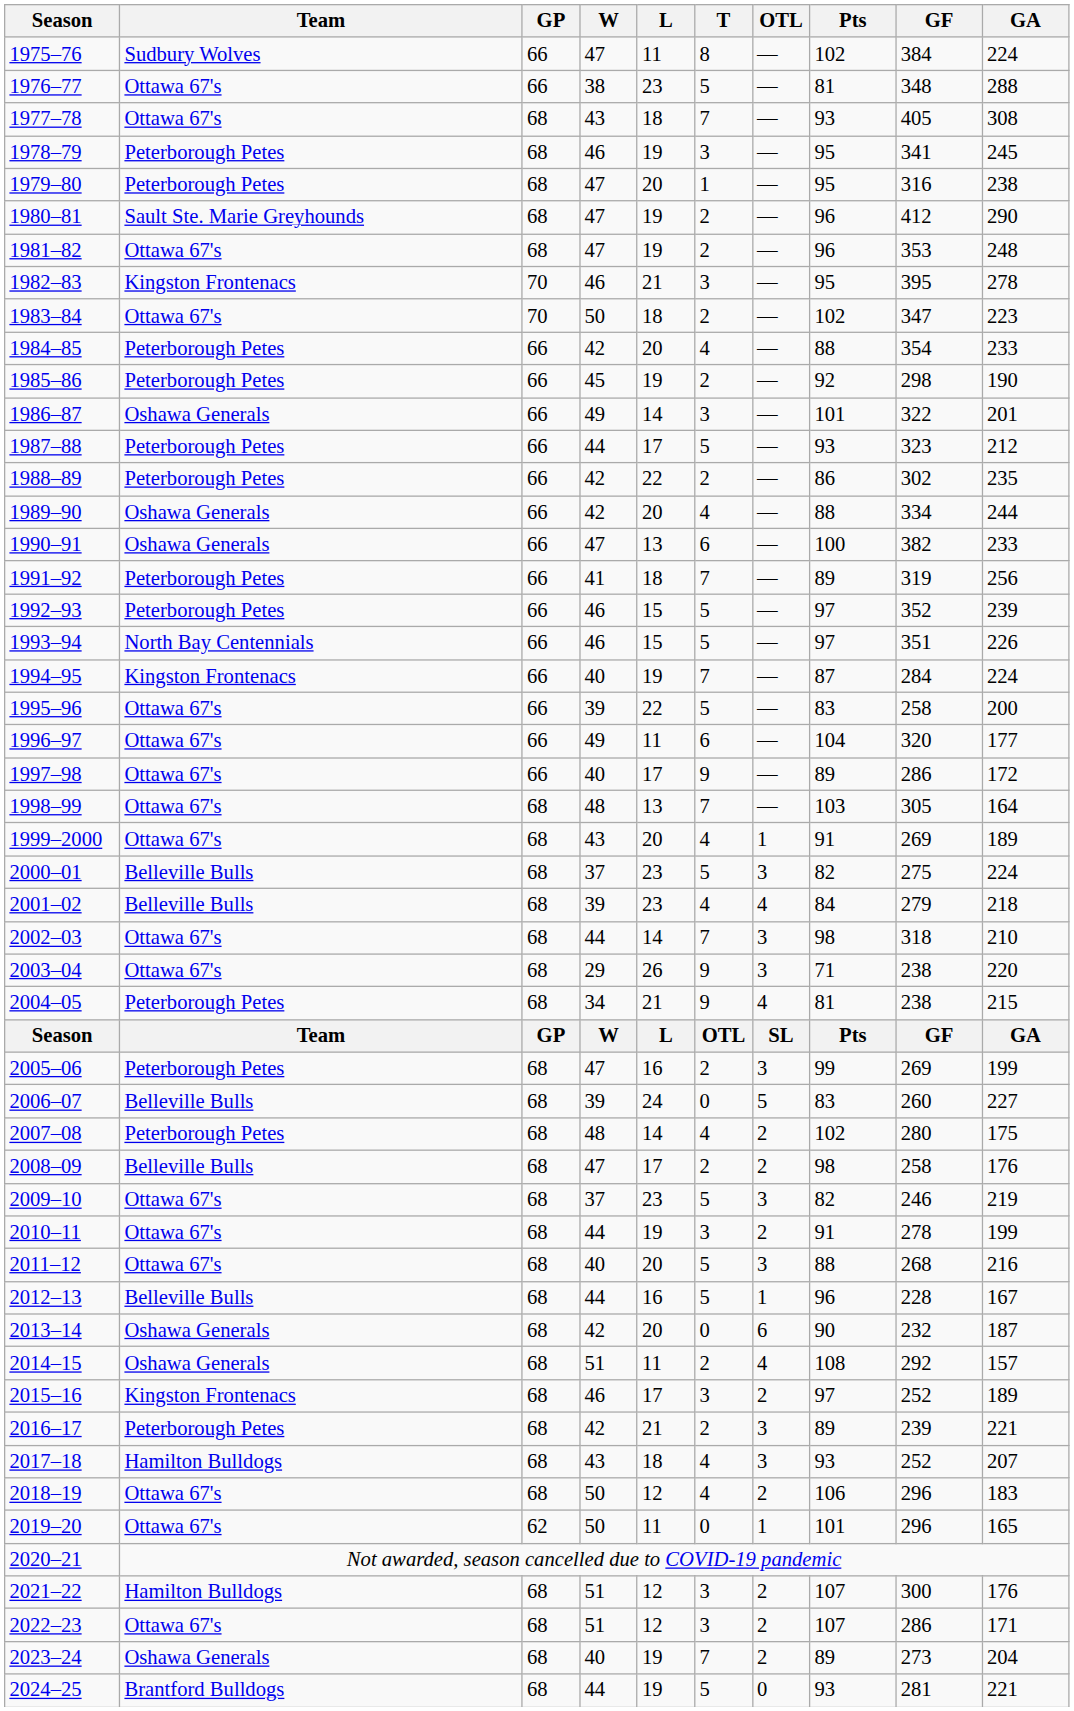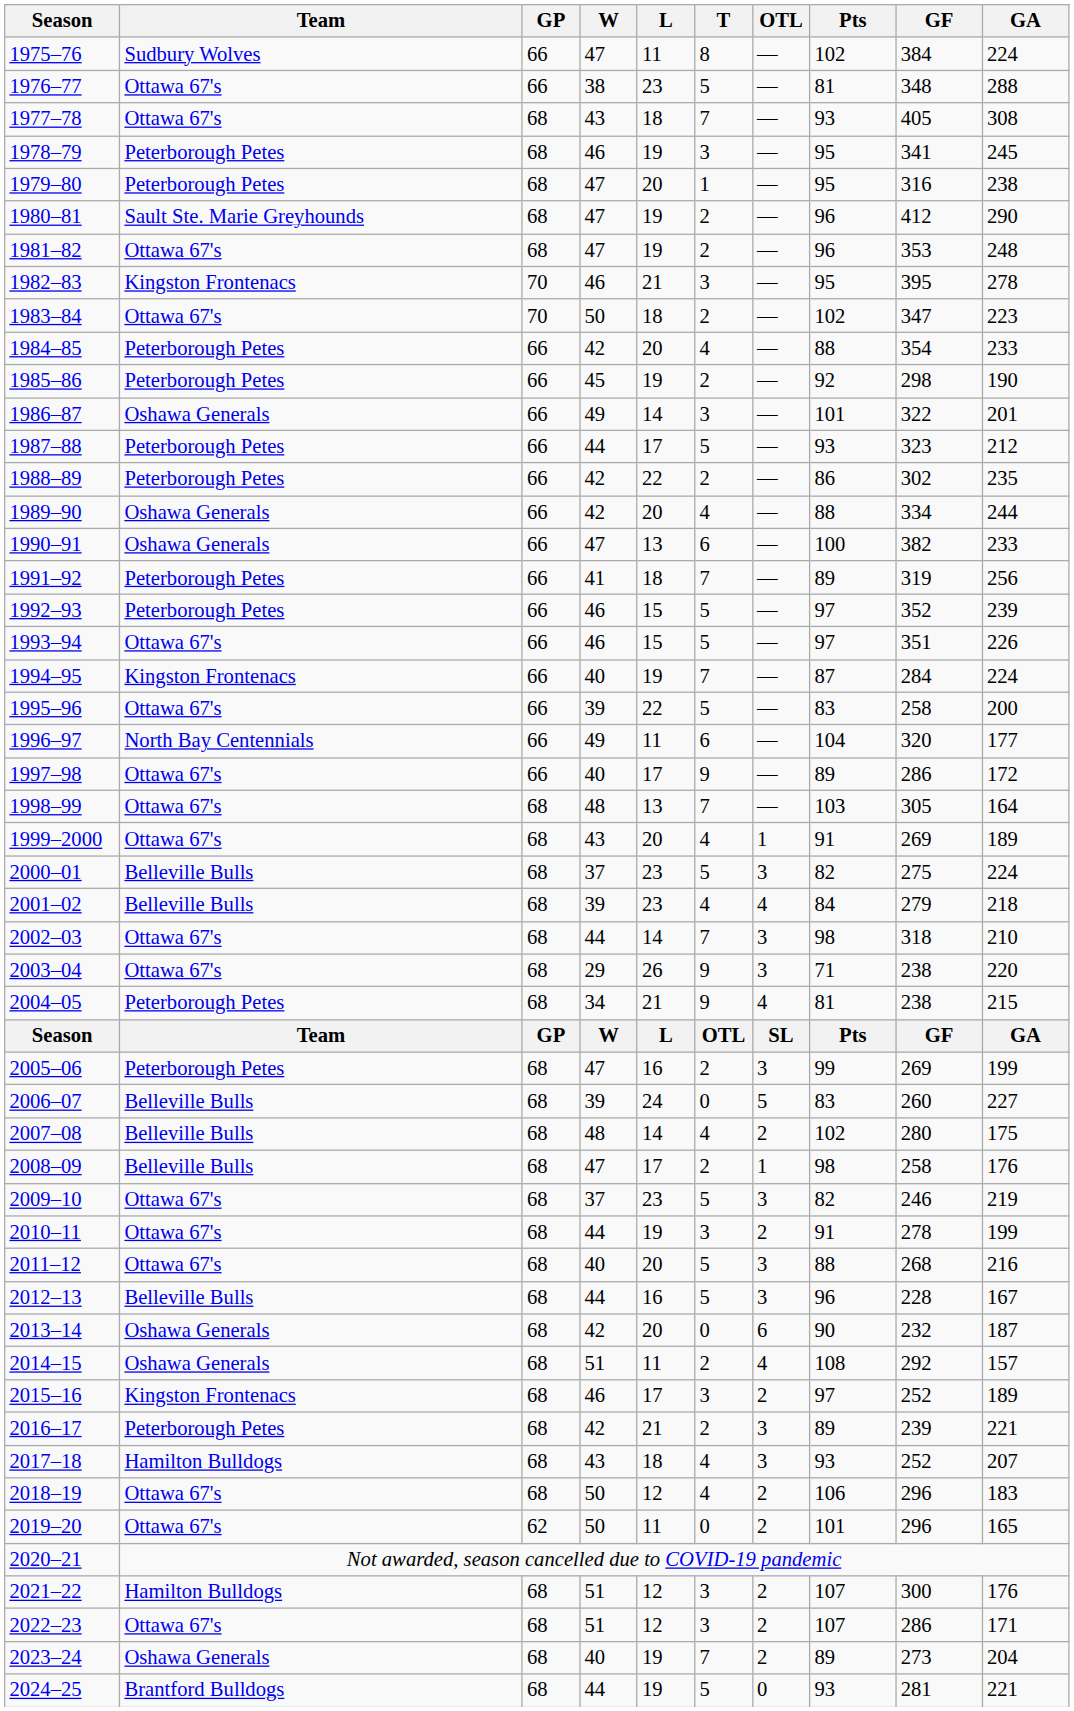 <table class="wikitable">
 <tr>
 <th width="10%">Season</th>
 <th width="35%">Team</th>
 <th width="5%">GP</th>
 <th width="5%">W</th>
 <th width="5%">L</th>
 <th width="5%">T</th>
 <th width="5%">OTL</th>
 <th width="7.5%">Pts</th>
 <th width="7.5%">GF</th>
 <th width="7.5%">GA</th>
 </tr>
 <tr>
 <td><a href='#'>1975–76</a></td>
 <td><a href='#'>Sudbury Wolves</a></td>
 <td>66</td>
 <td>47</td>
 <td>11</td>
 <td>8</td>
 <td>—</td>
 <td>102</td>
 <td>384</td>
 <td>224</td>
 </tr>
 <tr>
 <td><a href='#'>1976–77</a></td>
 <td><a href='#'>Ottawa 67's</a></td>
 <td>66</td>
 <td>38</td>
 <td>23</td>
 <td>5</td>
 <td>—</td>
 <td>81</td>
 <td>348</td>
 <td>288</td>
 </tr>
 <tr>
 <td><a href='#'>1977–78</a></td>
 <td><a href='#'>Ottawa 67's</a></td>
 <td>68</td>
 <td>43</td>
 <td>18</td>
 <td>7</td>
 <td>—</td>
 <td>93</td>
 <td>405</td>
 <td>308</td>
 </tr>
 <tr>
 <td><a href='#'>1978–79</a></td>
 <td><a href='#'>Peterborough Petes</a></td>
 <td>68</td>
 <td>46</td>
 <td>19</td>
 <td>3</td>
 <td>—</td>
 <td>95</td>
 <td>341</td>
 <td>245</td>
 </tr>
 <tr>
 <td><a href='#'>1979–80</a></td>
 <td><a href='#'>Peterborough Petes</a></td>
 <td>68</td>
 <td>47</td>
 <td>20</td>
 <td>1</td>
 <td>—</td>
 <td>95</td>
 <td>316</td>
 <td>238</td>
 </tr>
 <tr>
 <td><a href='#'>1980–81</a></td>
 <td><a href='#'>Sault Ste. Marie Greyhounds</a></td>
 <td>68</td>
 <td>47</td>
 <td>19</td>
 <td>2</td>
 <td>—</td>
 <td>96</td>
 <td>412</td>
 <td>290</td>
 </tr>
 <tr>
 <td><a href='#'>1981–82</a></td>
 <td><a href='#'>Ottawa 67's</a></td>
 <td>68</td>
 <td>47</td>
 <td>19</td>
 <td>2</td>
 <td>—</td>
 <td>96</td>
 <td>353</td>
 <td>248</td>
 </tr>
 <tr>
 <td><a href='#'>1982–83</a></td>
 <td><a href='#'>Kingston Frontenacs</a></td>
 <td>70</td>
 <td>46</td>
 <td>21</td>
 <td>3</td>
 <td>—</td>
 <td>95</td>
 <td>395</td>
 <td>278</td>
 </tr>
 <tr>
 <td><a href='#'>1983–84</a></td>
 <td><a href='#'>Ottawa 67's</a></td>
 <td>70</td>
 <td>50</td>
 <td>18</td>
 <td>2</td>
 <td>—</td>
 <td>102</td>
 <td>347</td>
 <td>223</td>
 </tr>
 <tr>
 <td><a href='#'>1984–85</a></td>
 <td><a href='#'>Peterborough Petes</a></td>
 <td>66</td>
 <td>42</td>
 <td>20</td>
 <td>4</td>
 <td>—</td>
 <td>88</td>
 <td>354</td>
 <td>233</td>
 </tr>
 <tr>
 <td><a href='#'>1985–86</a></td>
 <td><a href='#'>Peterborough Petes</a></td>
 <td>66</td>
 <td>45</td>
 <td>19</td>
 <td>2</td>
 <td>—</td>
 <td>92</td>
 <td>298</td>
 <td>190</td>
 </tr>
 <tr>
 <td><a href='#'>1986–87</a></td>
 <td><a href='#'>Oshawa Generals</a></td>
 <td>66</td>
 <td>49</td>
 <td>14</td>
 <td>3</td>
 <td>—</td>
 <td>101</td>
 <td>322</td>
 <td>201</td>
 </tr>
 <tr>
 <td><a href='#'>1987–88</a></td>
 <td><a href='#'>Peterborough Petes</a></td>
 <td>66</td>
 <td>44</td>
 <td>17</td>
 <td>5</td>
 <td>—</td>
 <td>93</td>
 <td>323</td>
 <td>212</td>
 </tr>
 <tr>
 <td><a href='#'>1988–89</a></td>
 <td><a href='#'>Peterborough Petes</a></td>
 <td>66</td>
 <td>42</td>
 <td>22</td>
 <td>2</td>
 <td>—</td>
 <td>86</td>
 <td>302</td>
 <td>235</td>
 </tr>
 <tr>
 <td><a href='#'>1989–90</a></td>
 <td><a href='#'>Oshawa Generals</a></td>
 <td>66</td>
 <td>42</td>
 <td>20</td>
 <td>4</td>
 <td>—</td>
 <td>88</td>
 <td>334</td>
 <td>244</td>
 </tr>
 <tr>
 <td><a href='#'>1990–91</a></td>
 <td><a href='#'>Oshawa Generals</a></td>
 <td>66</td>
 <td>47</td>
 <td>13</td>
 <td>6</td>
 <td>—</td>
 <td>100</td>
 <td>382</td>
 <td>233</td>
 </tr>
 <tr>
 <td><a href='#'>1991–92</a></td>
 <td><a href='#'>Peterborough Petes</a></td>
 <td>66</td>
 <td>41</td>
 <td>18</td>
 <td>7</td>
 <td>—</td>
 <td>89</td>
 <td>319</td>
 <td>256</td>
 </tr>
 <tr>
 <td><a href='#'>1992–93</a></td>
 <td><a href='#'>Peterborough Petes</a></td>
 <td>66</td>
 <td>46</td>
 <td>15</td>
 <td>5</td>
 <td>—</td>
 <td>97</td>
 <td>352</td>
 <td>239</td>
 </tr>
 <tr>
 <td><a href='#'>1993–94</a></td>
-<td><a href='#'>North Bay Centennials</a></td>
+<td><a href='#'>Ottawa 67's</a></td>
 <td>66</td>
 <td>46</td>
 <td>15</td>
 <td>5</td>
 <td>—</td>
 <td>97</td>
 <td>351</td>
 <td>226</td>
 </tr>
 <tr>
 <td><a href='#'>1994–95</a></td>
 <td><a href='#'>Kingston Frontenacs</a></td>
 <td>66</td>
 <td>40</td>
 <td>19</td>
 <td>7</td>
 <td>—</td>
 <td>87</td>
 <td>284</td>
 <td>224</td>
 </tr>
 <tr>
 <td><a href='#'>1995–96</a></td>
 <td><a href='#'>Ottawa 67's</a></td>
 <td>66</td>
 <td>39</td>
 <td>22</td>
 <td>5</td>
 <td>—</td>
 <td>83</td>
 <td>258</td>
 <td>200</td>
 </tr>
 <tr>
 <td><a href='#'>1996–97</a></td>
-<td><a href='#'>Ottawa 67's</a></td>
+<td><a href='#'>North Bay Centennials</a></td>
 <td>66</td>
 <td>49</td>
 <td>11</td>
 <td>6</td>
 <td>—</td>
 <td>104</td>
 <td>320</td>
 <td>177</td>
 </tr>
 <tr>
 <td><a href='#'>1997–98</a></td>
 <td><a href='#'>Ottawa 67's</a></td>
 <td>66</td>
 <td>40</td>
 <td>17</td>
 <td>9</td>
 <td>—</td>
 <td>89</td>
 <td>286</td>
 <td>172</td>
 </tr>
 <tr>
 <td><a href='#'>1998–99</a></td>
 <td><a href='#'>Ottawa 67's</a></td>
 <td>68</td>
 <td>48</td>
 <td>13</td>
 <td>7</td>
 <td>—</td>
 <td>103</td>
 <td>305</td>
 <td>164</td>
 </tr>
 <tr>
 <td><a href='#'>1999–2000</a></td>
 <td><a href='#'>Ottawa 67's</a></td>
 <td>68</td>
 <td>43</td>
 <td>20</td>
 <td>4</td>
 <td>1</td>
 <td>91</td>
 <td>269</td>
 <td>189</td>
 </tr>
 <tr>
 <td><a href='#'>2000–01</a></td>
 <td><a href='#'>Belleville Bulls</a></td>
 <td>68</td>
 <td>37</td>
 <td>23</td>
 <td>5</td>
 <td>3</td>
 <td>82</td>
 <td>275</td>
 <td>224</td>
 </tr>
 <tr>
 <td><a href='#'>2001–02</a></td>
 <td><a href='#'>Belleville Bulls</a></td>
 <td>68</td>
 <td>39</td>
 <td>23</td>
 <td>4</td>
 <td>4</td>
 <td>84</td>
 <td>279</td>
 <td>218</td>
 </tr>
 <tr>
 <td><a href='#'>2002–03</a></td>
 <td><a href='#'>Ottawa 67's</a></td>
 <td>68</td>
 <td>44</td>
 <td>14</td>
 <td>7</td>
 <td>3</td>
 <td>98</td>
 <td>318</td>
 <td>210</td>
 </tr>
 <tr>
 <td><a href='#'>2003–04</a></td>
 <td><a href='#'>Ottawa 67's</a></td>
 <td>68</td>
 <td>29</td>
 <td>26</td>
 <td>9</td>
 <td>3</td>
 <td>71</td>
 <td>238</td>
 <td>220</td>
 </tr>
 <tr>
 <td><a href='#'>2004–05</a></td>
 <td><a href='#'>Peterborough Petes</a></td>
 <td>68</td>
 <td>34</td>
 <td>21</td>
 <td>9</td>
 <td>4</td>
 <td>81</td>
 <td>238</td>
 <td>215</td>
 </tr>
 <tr>
 <th width="10%">Season</th>
 <th width="35%">Team</th>
 <th width="5%">GP</th>
 <th width="5%">W</th>
 <th width="5%">L</th>
 <th width="5%">OTL</th>
 <th width="5%">SL</th>
 <th width="7.5%">Pts</th>
 <th width="7.5%">GF</th>
 <th width="7.5%">GA</th>
 </tr>
 <tr>
 <td><a href='#'>2005–06</a></td>
 <td><a href='#'>Peterborough Petes</a></td>
 <td>68</td>
 <td>47</td>
 <td>16</td>
 <td>2</td>
 <td>3</td>
 <td>99</td>
 <td>269</td>
 <td>199</td>
 </tr>
 <tr>
 <td><a href='#'>2006–07</a></td>
 <td><a href='#'>Belleville Bulls</a></td>
 <td>68</td>
 <td>39</td>
 <td>24</td>
 <td>0</td>
 <td>5</td>
 <td>83</td>
 <td>260</td>
 <td>227</td>
 </tr>
 <tr>
 <td><a href='#'>2007–08</a></td>
-<td><a href='#'>Peterborough Petes</a></td>
+<td><a href='#'>Belleville Bulls</a></td>
 <td>68</td>
 <td>48</td>
 <td>14</td>
 <td>4</td>
 <td>2</td>
 <td>102</td>
 <td>280</td>
 <td>175</td>
 </tr>
 <tr>
 <td><a href='#'>2008–09</a></td>
 <td><a href='#'>Belleville Bulls</a></td>
 <td>68</td>
 <td>47</td>
 <td>17</td>
 <td>2</td>
-<td>2</td>
+<td>1</td>
 <td>98</td>
 <td>258</td>
 <td>176</td>
 </tr>
 <tr>
 <td><a href='#'>2009–10</a></td>
 <td><a href='#'>Ottawa 67's</a></td>
 <td>68</td>
 <td>37</td>
 <td>23</td>
 <td>5</td>
 <td>3</td>
 <td>82</td>
 <td>246</td>
 <td>219</td>
 </tr>
 <tr>
 <td><a href='#'>2010–11</a></td>
 <td><a href='#'>Ottawa 67's</a></td>
 <td>68</td>
 <td>44</td>
 <td>19</td>
 <td>3</td>
 <td>2</td>
 <td>91</td>
 <td>278</td>
 <td>199</td>
 </tr>
 <tr>
 <td><a href='#'>2011–12</a></td>
 <td><a href='#'>Ottawa 67's</a></td>
 <td>68</td>
 <td>40</td>
 <td>20</td>
 <td>5</td>
 <td>3</td>
 <td>88</td>
 <td>268</td>
 <td>216</td>
 </tr>
 <tr>
 <td><a href='#'>2012–13</a></td>
 <td><a href='#'>Belleville Bulls</a></td>
 <td>68</td>
 <td>44</td>
 <td>16</td>
 <td>5</td>
-<td>1</td>
+<td>3</td>
 <td>96</td>
 <td>228</td>
 <td>167</td>
 </tr>
 <tr>
 <td><a href='#'>2013–14</a></td>
 <td><a href='#'>Oshawa Generals</a></td>
 <td>68</td>
 <td>42</td>
 <td>20</td>
 <td>0</td>
 <td>6</td>
 <td>90</td>
 <td>232</td>
 <td>187</td>
 </tr>
 <tr>
 <td><a href='#'>2014–15</a></td>
 <td><a href='#'>Oshawa Generals</a></td>
 <td>68</td>
 <td>51</td>
 <td>11</td>
 <td>2</td>
 <td>4</td>
 <td>108</td>
 <td>292</td>
 <td>157</td>
 </tr>
 <tr>
 <td><a href='#'>2015–16</a></td>
 <td><a href='#'>Kingston Frontenacs</a></td>
 <td>68</td>
 <td>46</td>
 <td>17</td>
 <td>3</td>
 <td>2</td>
 <td>97</td>
 <td>252</td>
 <td>189</td>
 </tr>
 <tr>
 <td><a href='#'>2016–17</a></td>
 <td><a href='#'>Peterborough Petes</a></td>
 <td>68</td>
 <td>42</td>
 <td>21</td>
 <td>2</td>
 <td>3</td>
 <td>89</td>
 <td>239</td>
 <td>221</td>
 </tr>
 <tr>
 <td><a href='#'>2017–18</a></td>
 <td><a href='#'>Hamilton Bulldogs</a></td>
 <td>68</td>
 <td>43</td>
 <td>18</td>
 <td>4</td>
 <td>3</td>
 <td>93</td>
 <td>252</td>
 <td>207</td>
 </tr>
 <tr>
 <td><a href='#'>2018–19</a></td>
 <td><a href='#'>Ottawa 67's</a></td>
 <td>68</td>
 <td>50</td>
 <td>12</td>
 <td>4</td>
 <td>2</td>
 <td>106</td>
 <td>296</td>
 <td>183</td>
 </tr>
 <tr>
 <td><a href='#'>2019–20</a></td>
 <td><a href='#'>Ottawa 67's</a></td>
 <td>62</td>
 <td>50</td>
 <td>11</td>
 <td>0</td>
-<td>1</td>
+<td>2</td>
 <td>101</td>
 <td>296</td>
 <td>165</td>
 </tr>
 <tr>
 <td><a href='#'>2020–21</a></td>
 <td colspan=9 align=center><em>Not awarded, season cancelled due to <a href='#'>COVID-19 pandemic</a></em></td>
 </tr>
 <tr>
 <td><a href='#'>2021–22</a></td>
 <td><a href='#'>Hamilton Bulldogs</a></td>
 <td>68</td>
 <td>51</td>
 <td>12</td>
 <td>3</td>
 <td>2</td>
 <td>107</td>
 <td>300</td>
 <td>176</td>
 </tr>
 <tr>
 <td><a href='#'>2022–23</a></td>
 <td><a href='#'>Ottawa 67's</a></td>
 <td>68</td>
 <td>51</td>
 <td>12</td>
 <td>3</td>
 <td>2</td>
 <td>107</td>
 <td>286</td>
 <td>171</td>
 </tr>
 <tr>
 <td><a href='#'>2023–24</a></td>
 <td><a href='#'>Oshawa Generals</a></td>
 <td>68</td>
 <td>40</td>
 <td>19</td>
 <td>7</td>
 <td>2</td>
 <td>89</td>
 <td>273</td>
 <td>204</td>
 </tr>
 <tr>
 <td><a href='#'>2024–25</a></td>
 <td><a href='#'>Brantford Bulldogs</a></td>
 <td>68</td>
 <td>44</td>
 <td>19</td>
 <td>5</td>
 <td>0</td>
 <td>93</td>
 <td>281</td>
 <td>221</td>
 </tr>
 </table>
